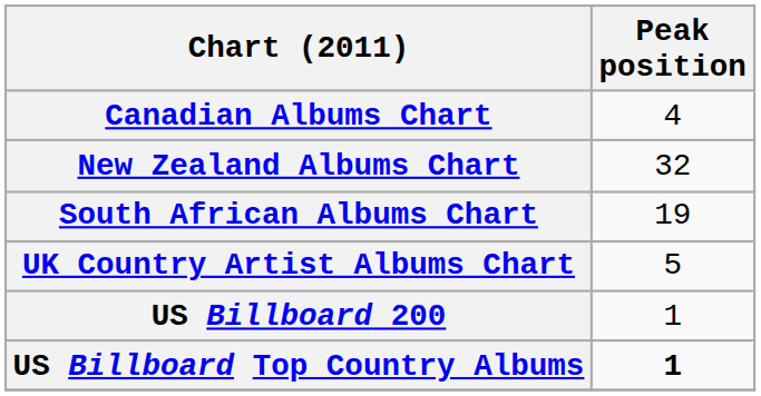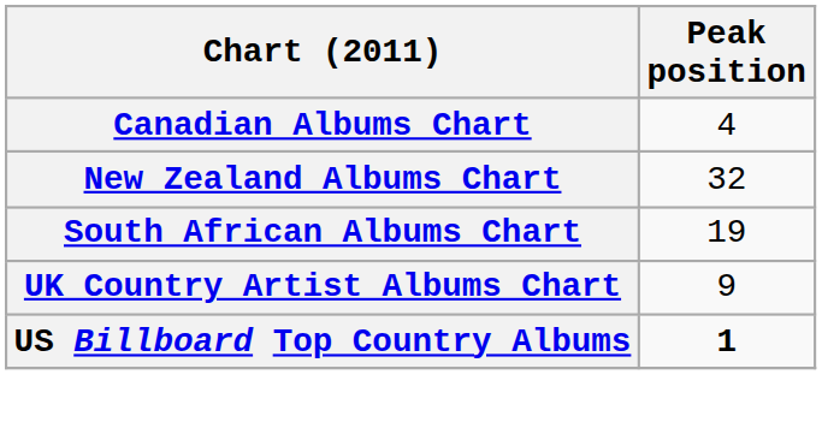 <table class="wikitable plainrowheaders sortable">
 <tr>
 <th>Chart (2011)</th>
 <th>Peak<br>position</th>
 </tr>
 <tr>
 <th scope="row"><a href='#'>Canadian Albums Chart</a></th>
 <td align="center">4</td>
 </tr>
 <tr>
 <th scope="row"><a href='#'>New Zealand Albums Chart</a></th>
 <td align="center">32</td>
 </tr>
 <tr>
 <th scope="row"><a href='#'>South African Albums Chart</a></th>
 <td align="center">19</td>
 </tr>
 <tr>
 <th scope="row"><a href='#'>UK Country Artist Albums Chart</a></th>
-<td align="center">5</td>
-</tr>
-<tr>
-<th scope="row">US <a href='#'><em>Billboard</em> 200</a></th>
-<td align="center">1</td>
+<td align="center">9</td>
 </tr>
 <tr>
 <th scope="row">US <em><a href='#'>Billboard</a></em> <a href='#'>Top Country Albums</a></th>
 <td align="center"><strong>1</strong></td>
 </tr>
 <tr>
 </tr>
 </table>
